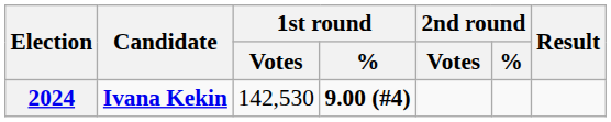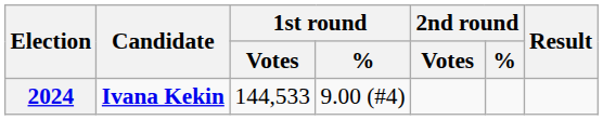 <table class=wikitable style="text-align:center;">
 <tr>
 <th rowspan=2>Election</th>
 <th rowspan=2>Candidate</th>
 <th colspan=2>1st round</th>
 <th colspan=2>2nd round</th>
 <th rowspan=2>Result</th>
 </tr>
 <tr>
 <th>Votes</th>
 <th>%</th>
 <th>Votes</th>
 <th>%</th>
 </tr>
 <tr>
 <th><a href='#'>2024</a></th>
 <td><strong><a href='#'>Ivana Kekin</a></strong></td>
-<td>142,530</td>
-<td><strong>9.00 (#4)</strong></td>
+<td>144,533</td>
+<td>9.00 (#4)</td>
 <td></td>
 <td></td>
 <td></td>
 </tr>
 </table>
